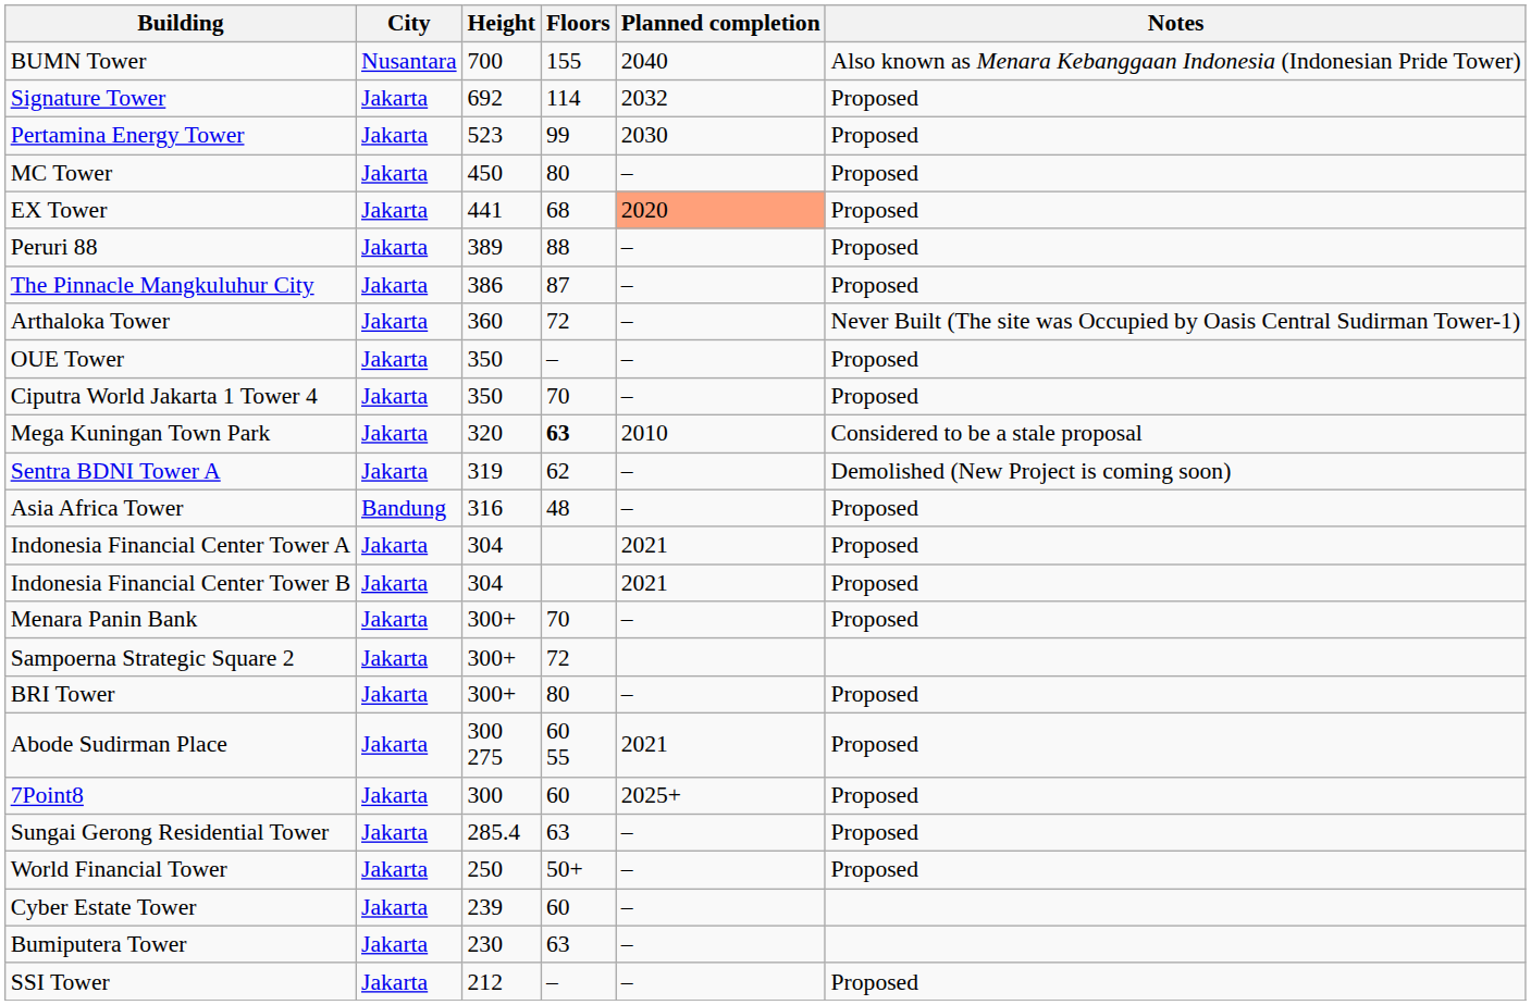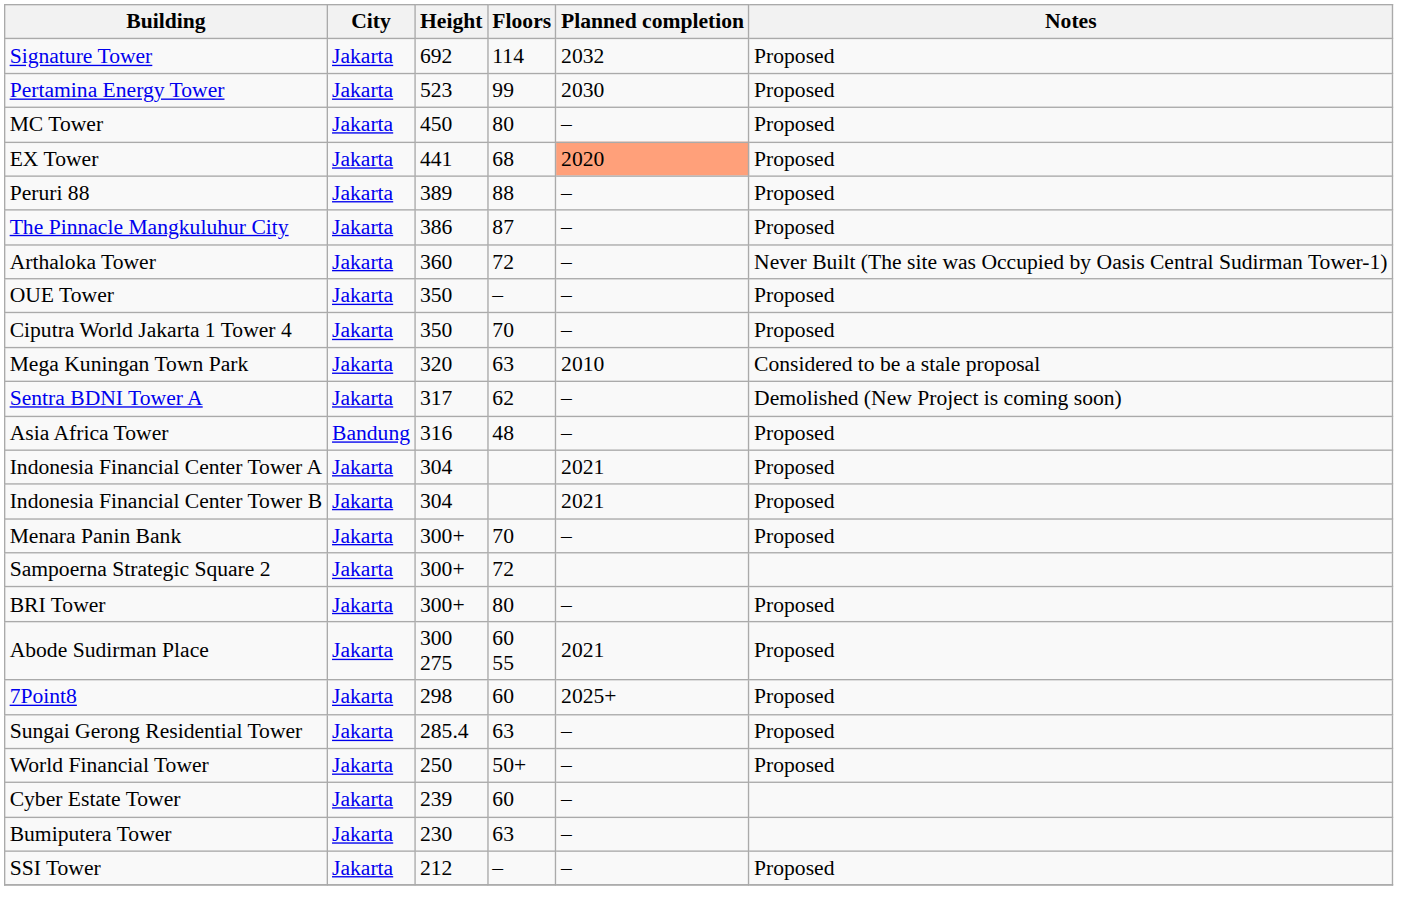 <table class="wikitable sortable">
 <tr>
 <th>Building</th>
 <th>City</th>
 <th>Height</th>
 <th>Floors</th>
 <th>Planned completion</th>
 <th>Notes</th>
-</tr>
-<tr>
-<td>BUMN Tower</td>
-<td><a href='#'>Nusantara</a></td>
-<td>700</td>
-<td>155</td>
-<td>2040</td>
-<td>Also known as <em>Menara Kebanggaan Indonesia</em> (Indonesian Pride Tower)</td>
 </tr>
 <tr>
 <td><a href='#'>Signature Tower</a></td>
 <td><a href='#'>Jakarta</a></td>
 <td>692</td>
 <td>114</td>
 <td>2032</td>
 <td>Proposed</td>
 </tr>
 <tr>
 <td><a href='#'>Pertamina Energy Tower</a></td>
 <td><a href='#'>Jakarta</a></td>
 <td>523</td>
 <td>99</td>
 <td>2030</td>
 <td>Proposed</td>
 </tr>
 <tr>
 <td>MC Tower</td>
 <td><a href='#'>Jakarta</a></td>
 <td>450</td>
 <td>80</td>
 <td>–</td>
 <td>Proposed</td>
 </tr>
 <tr>
 <td>EX Tower</td>
 <td><a href='#'>Jakarta</a></td>
 <td>441</td>
 <td>68</td>
 <td style="background: lightsalmon;">2020</td>
 <td>Proposed</td>
 </tr>
 <tr>
 <td>Peruri 88</td>
 <td><a href='#'>Jakarta</a></td>
 <td>389</td>
 <td>88</td>
 <td>–</td>
 <td>Proposed</td>
 </tr>
 <tr>
 <td><a href='#'>The Pinnacle Mangkuluhur City</a></td>
 <td><a href='#'>Jakarta</a></td>
 <td>386</td>
 <td>87</td>
 <td>–</td>
 <td>Proposed</td>
 </tr>
 <tr>
 <td>Arthaloka Tower</td>
 <td><a href='#'>Jakarta</a></td>
 <td>360</td>
 <td>72</td>
 <td>–</td>
 <td>Never Built (The site was Occupied by Oasis Central Sudirman Tower-1)</td>
 </tr>
 <tr>
 <td>OUE Tower</td>
 <td><a href='#'>Jakarta</a></td>
 <td>350</td>
 <td>–</td>
 <td>–</td>
 <td>Proposed</td>
 </tr>
 <tr>
 <td>Ciputra World Jakarta 1 Tower 4</td>
 <td><a href='#'>Jakarta</a></td>
 <td>350</td>
 <td>70</td>
 <td>–</td>
 <td>Proposed</td>
 </tr>
 <tr>
 <td>Mega Kuningan Town Park</td>
 <td><a href='#'>Jakarta</a></td>
 <td>320</td>
-<td><strong>63</strong></td>
+<td>63</td>
 <td>2010</td>
 <td>Considered to be a stale proposal</td>
 </tr>
 <tr>
 <td><a href='#'>Sentra BDNI Tower A</a></td>
 <td><a href='#'>Jakarta</a></td>
-<td>319</td>
+<td>317</td>
 <td>62</td>
 <td>–</td>
 <td>Demolished (New Project is coming soon)</td>
 </tr>
 <tr>
 <td>Asia Africa Tower</td>
 <td><a href='#'>Bandung</a></td>
 <td>316</td>
 <td>48</td>
 <td>–</td>
 <td>Proposed</td>
 </tr>
 <tr>
 <td>Indonesia Financial Center Tower A</td>
 <td><a href='#'>Jakarta</a></td>
 <td>304</td>
 <td></td>
 <td>2021</td>
 <td>Proposed</td>
 </tr>
 <tr>
 <td>Indonesia Financial Center Tower B</td>
 <td><a href='#'>Jakarta</a></td>
 <td>304</td>
 <td></td>
 <td>2021</td>
 <td>Proposed</td>
 </tr>
 <tr>
 <td>Menara Panin Bank</td>
 <td><a href='#'>Jakarta</a></td>
 <td>300+</td>
 <td>70</td>
 <td>–</td>
 <td>Proposed</td>
 </tr>
 <tr>
 <td>Sampoerna Strategic Square 2</td>
 <td><a href='#'>Jakarta</a></td>
 <td>300+</td>
 <td>72</td>
 <td></td>
 <td></td>
 </tr>
 <tr>
 <td>BRI Tower</td>
 <td><a href='#'>Jakarta</a></td>
 <td>300+</td>
 <td>80</td>
 <td>–</td>
 <td>Proposed</td>
 </tr>
 <tr>
 <td>Abode Sudirman Place</td>
 <td><a href='#'>Jakarta</a></td>
 <td>300<br>275</td>
 <td>60<br>55</td>
 <td>2021</td>
 <td>Proposed</td>
 </tr>
 <tr>
 <td><a href='#'>7Point8</a></td>
 <td><a href='#'>Jakarta</a></td>
-<td>300</td>
+<td>298</td>
 <td>60</td>
 <td>2025+</td>
 <td>Proposed</td>
 </tr>
 <tr>
 <td>Sungai Gerong Residential Tower</td>
 <td><a href='#'>Jakarta</a></td>
 <td>285.4</td>
 <td>63</td>
 <td>–</td>
 <td>Proposed</td>
 </tr>
 <tr>
 <td>World Financial Tower</td>
 <td><a href='#'>Jakarta</a></td>
 <td>250</td>
 <td>50+</td>
 <td>–</td>
 <td>Proposed</td>
 </tr>
 <tr>
 <td>Cyber Estate Tower</td>
 <td><a href='#'>Jakarta</a></td>
 <td>239</td>
 <td>60</td>
 <td>–</td>
 <td></td>
 </tr>
 <tr>
 <td>Bumiputera Tower</td>
 <td><a href='#'>Jakarta</a></td>
 <td>230</td>
 <td>63</td>
 <td>–</td>
 <td></td>
 </tr>
 <tr>
 <td>SSI Tower</td>
 <td><a href='#'>Jakarta</a></td>
 <td>212</td>
 <td>–</td>
 <td>–</td>
 <td>Proposed</td>
 </tr>
 <tr>
 </tr>
 </table>
